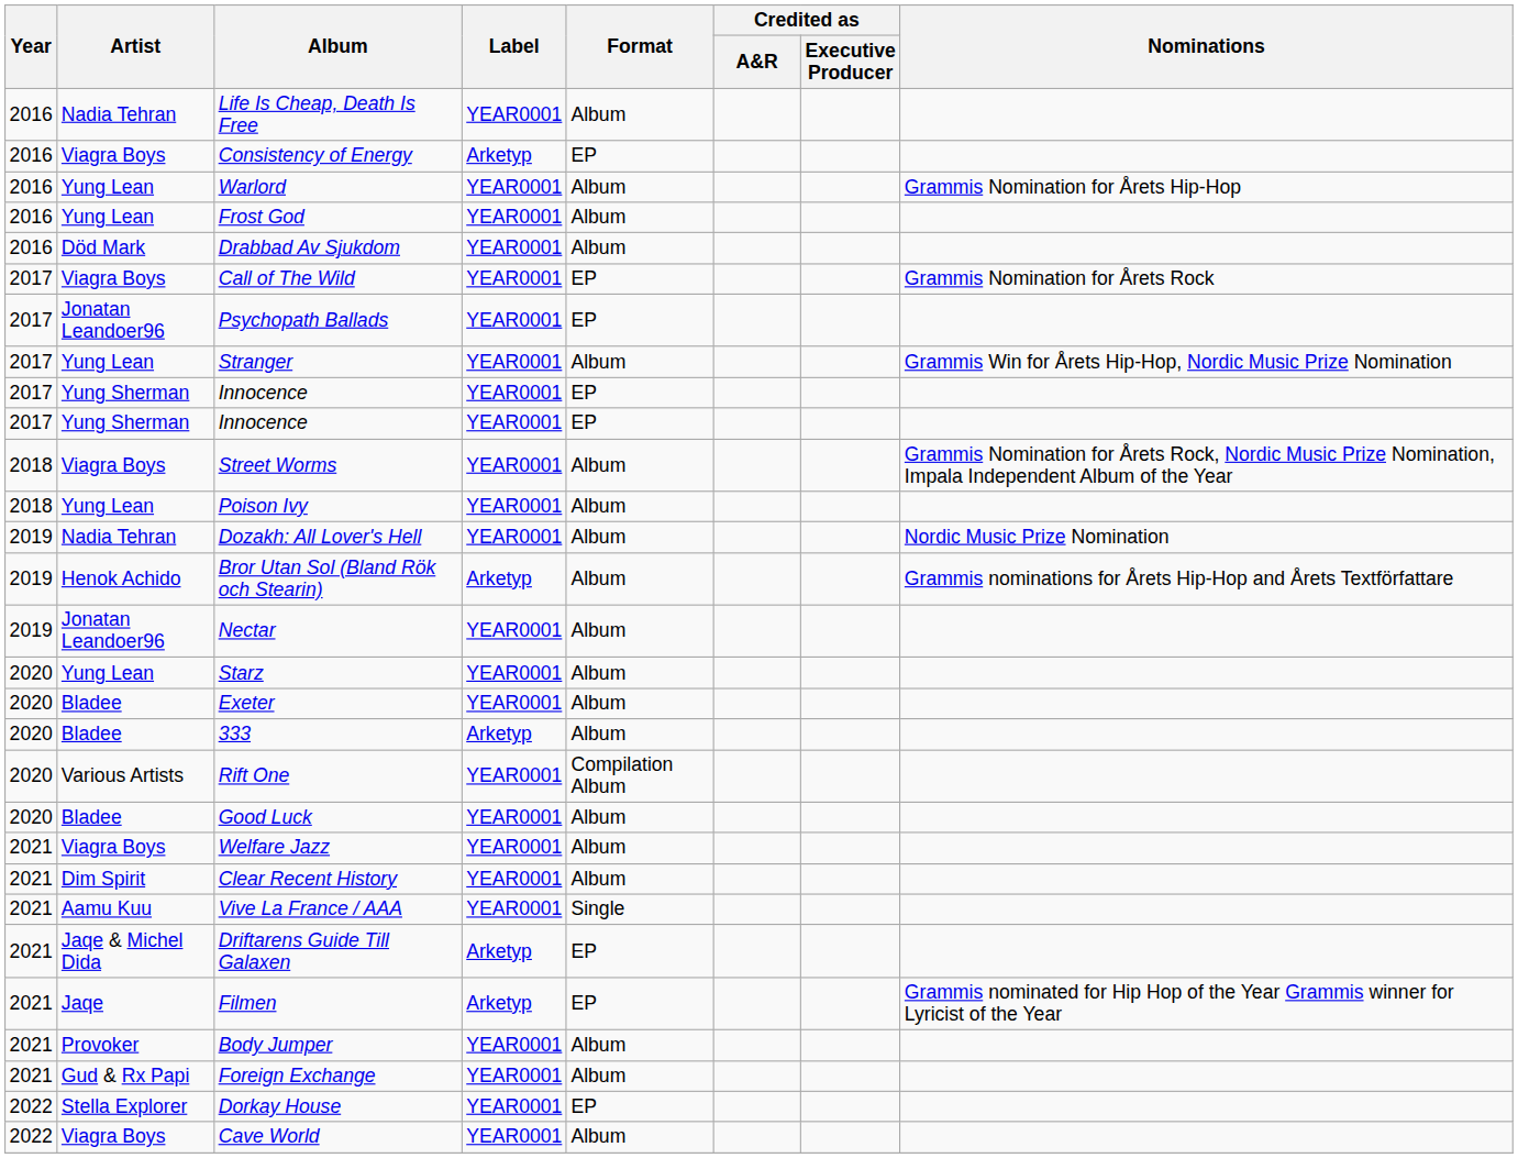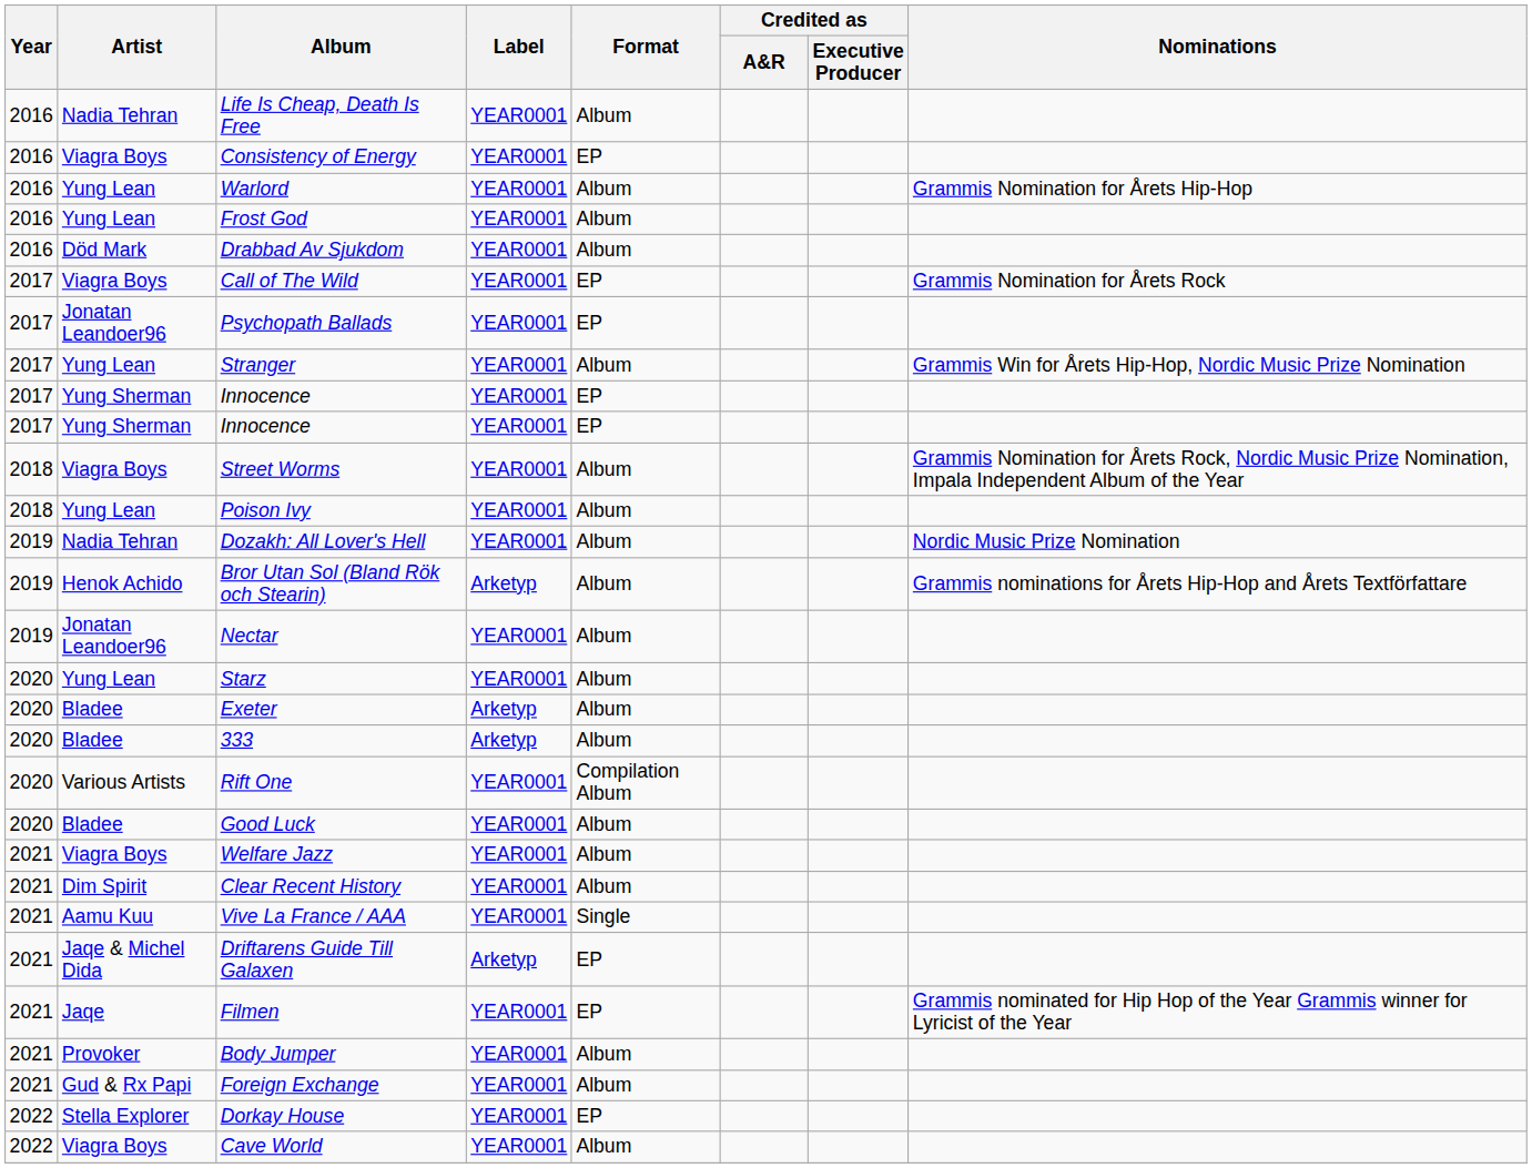 <table class="wikitable">
 <tr>
 <th rowspan="2">Year</th>
 <th rowspan="2">Artist</th>
 <th rowspan="2">Album</th>
 <th rowspan="2">Label</th>
 <th rowspan="2">Format</th>
 <th colspan="2">Credited as </th>
 <th rowspan="2">Nominations</th>
 </tr>
 <tr>
 <th width=65>A&R</th>
 <th width=65>Executive Producer</th>
 </tr>
 <tr>
 <td>2016</td>
 <td><a href='#'>Nadia Tehran</a></td>
 <td><em><a href='#'>Life Is Cheap, Death Is Free</a></em></td>
 <td><a href='#'>YEAR0001</a></td>
 <td>Album</td>
 <td></td>
 <td></td>
 <td></td>
 </tr>
 <tr>
 <td>2016</td>
 <td><a href='#'>Viagra Boys</a></td>
 <td><em><a href='#'>Consistency of Energy</a></em></td>
-<td><a href='#'>Arketyp</a></td>
+<td><a href='#'>YEAR0001</a></td>
 <td>EP</td>
 <td></td>
 <td></td>
 <td></td>
 </tr>
 <tr>
 <td>2016</td>
 <td><a href='#'>Yung Lean</a></td>
 <td><em><a href='#'>Warlord</a></em></td>
 <td><a href='#'>YEAR0001</a></td>
 <td>Album</td>
 <td></td>
 <td></td>
 <td><a href='#'>Grammis</a> Nomination for Årets Hip-Hop</td>
 </tr>
 <tr>
 <td>2016</td>
 <td><a href='#'>Yung Lean</a></td>
 <td><em><a href='#'>Frost God</a></em></td>
 <td><a href='#'>YEAR0001</a></td>
 <td>Album</td>
 <td></td>
 <td></td>
 <td></td>
 </tr>
 <tr>
 <td>2016</td>
 <td><a href='#'>Död Mark</a></td>
 <td><em><a href='#'>Drabbad Av Sjukdom</a></em></td>
 <td><a href='#'>YEAR0001</a></td>
 <td>Album</td>
 <td></td>
 <td></td>
 <td></td>
 </tr>
 <tr>
 <td>2017</td>
 <td><a href='#'>Viagra Boys</a></td>
 <td><em><a href='#'>Call of The Wild</a></em></td>
 <td><a href='#'>YEAR0001</a></td>
 <td>EP</td>
 <td></td>
 <td></td>
 <td><a href='#'>Grammis</a> Nomination for Årets Rock</td>
 </tr>
 <tr>
 <td>2017</td>
 <td><a href='#'>Jonatan Leandoer96</a></td>
 <td><em><a href='#'>Psychopath Ballads</a></em></td>
 <td><a href='#'>YEAR0001</a></td>
 <td>EP</td>
 <td></td>
 <td></td>
 <td></td>
 </tr>
 <tr>
 <td>2017</td>
 <td><a href='#'>Yung Lean</a></td>
 <td><em><a href='#'>Stranger</a></em></td>
 <td><a href='#'>YEAR0001</a></td>
 <td>Album</td>
 <td></td>
 <td></td>
 <td><a href='#'>Grammis</a> Win for Årets Hip-Hop, <a href='#'>Nordic Music Prize</a> Nomination</td>
 </tr>
 <tr>
 <td>2017</td>
 <td><a href='#'>Yung Sherman</a></td>
 <td><em>Innocence</em></td>
 <td><a href='#'>YEAR0001</a></td>
 <td>EP</td>
 <td></td>
 <td></td>
 <td></td>
 </tr>
 <tr>
 <td>2017</td>
 <td><a href='#'>Yung Sherman</a></td>
 <td><em>Innocence</em></td>
 <td><a href='#'>YEAR0001</a></td>
 <td>EP</td>
 <td></td>
 <td></td>
 <td></td>
 </tr>
 <tr>
 <td>2018</td>
 <td><a href='#'>Viagra Boys</a></td>
 <td><em><a href='#'>Street Worms</a></em></td>
 <td><a href='#'>YEAR0001</a></td>
 <td>Album</td>
 <td></td>
 <td></td>
 <td><a href='#'>Grammis</a> Nomination for Årets Rock, <a href='#'>Nordic Music Prize</a> Nomination, Impala Independent Album of the Year</td>
 </tr>
 <tr>
 <td>2018</td>
 <td><a href='#'>Yung Lean</a></td>
 <td><em><a href='#'>Poison Ivy</a></em></td>
 <td><a href='#'>YEAR0001</a></td>
 <td>Album</td>
 <td></td>
 <td></td>
 <td></td>
 </tr>
 <tr>
 <td>2019</td>
 <td><a href='#'>Nadia Tehran</a></td>
 <td><em><a href='#'>Dozakh: All Lover's Hell</a></em></td>
 <td><a href='#'>YEAR0001</a></td>
 <td>Album</td>
 <td></td>
 <td></td>
 <td><a href='#'>Nordic Music Prize</a> Nomination</td>
 </tr>
 <tr>
 <td>2019</td>
 <td><a href='#'>Henok Achido</a></td>
 <td><em><a href='#'>Bror Utan Sol (Bland Rök och Stearin)</a></em></td>
 <td><a href='#'>Arketyp</a></td>
 <td>Album</td>
 <td></td>
 <td></td>
 <td><a href='#'>Grammis</a> nominations for Årets Hip-Hop and Årets Textförfattare</td>
 </tr>
 <tr>
 <td>2019</td>
 <td><a href='#'>Jonatan Leandoer96</a></td>
 <td><em><a href='#'>Nectar</a></em></td>
 <td><a href='#'>YEAR0001</a></td>
 <td>Album</td>
 <td></td>
 <td></td>
 <td></td>
 </tr>
 <tr>
 <td>2020</td>
 <td><a href='#'>Yung Lean</a></td>
 <td><em><a href='#'>Starz</a></em></td>
 <td><a href='#'>YEAR0001</a></td>
 <td>Album</td>
 <td></td>
 <td></td>
 <td></td>
 </tr>
 <tr>
 <td>2020</td>
 <td><a href='#'>Bladee</a></td>
 <td><em><a href='#'>Exeter</a></em></td>
-<td><a href='#'>YEAR0001</a></td>
+<td><a href='#'>Arketyp</a></td>
 <td>Album</td>
 <td></td>
 <td></td>
 <td></td>
 </tr>
 <tr>
 <td>2020</td>
 <td><a href='#'>Bladee</a></td>
 <td><em><a href='#'>333</a></em></td>
 <td><a href='#'>Arketyp</a></td>
 <td>Album</td>
 <td></td>
 <td></td>
 <td></td>
 </tr>
 <tr>
 <td>2020</td>
 <td>Various Artists</td>
 <td><em><a href='#'>Rift One</a></em></td>
 <td><a href='#'>YEAR0001</a></td>
 <td>Compilation Album</td>
 <td></td>
 <td></td>
 <td></td>
 </tr>
 <tr>
 <td>2020</td>
 <td><a href='#'>Bladee</a></td>
 <td><em><a href='#'>Good Luck</a></em></td>
 <td><a href='#'>YEAR0001</a></td>
 <td>Album</td>
 <td></td>
 <td></td>
 <td></td>
 </tr>
 <tr>
 <td>2021</td>
 <td><a href='#'>Viagra Boys</a></td>
 <td><em><a href='#'>Welfare Jazz</a></em></td>
 <td><a href='#'>YEAR0001</a></td>
 <td>Album</td>
 <td></td>
 <td></td>
 <td></td>
 </tr>
 <tr>
 <td>2021</td>
 <td><a href='#'>Dim Spirit</a></td>
 <td><em><a href='#'>Clear Recent History</a></em></td>
 <td><a href='#'>YEAR0001</a></td>
 <td>Album</td>
 <td></td>
 <td></td>
 <td></td>
 </tr>
 <tr>
 <td>2021</td>
 <td><a href='#'>Aamu Kuu</a></td>
 <td><em><a href='#'>Vive La France / AAA</a></em></td>
 <td><a href='#'>YEAR0001</a></td>
 <td>Single</td>
 <td></td>
 <td></td>
 <td></td>
 </tr>
 <tr>
 <td>2021</td>
 <td><a href='#'>Jaqe</a> & <a href='#'>Michel Dida</a></td>
 <td><em><a href='#'>Driftarens Guide Till Galaxen</a></em></td>
 <td><a href='#'>Arketyp</a></td>
 <td>EP</td>
 <td></td>
 <td></td>
 <td></td>
 </tr>
 <tr>
 <td>2021</td>
 <td><a href='#'>Jaqe</a></td>
 <td><em><a href='#'>Filmen</a></em></td>
-<td><a href='#'>Arketyp</a></td>
+<td><a href='#'>YEAR0001</a></td>
 <td>EP</td>
 <td></td>
 <td></td>
 <td><a href='#'>Grammis</a> nominated for Hip Hop of the Year <a href='#'>Grammis</a> winner for Lyricist of the Year</td>
 </tr>
 <tr>
 <td>2021</td>
 <td><a href='#'>Provoker</a></td>
 <td><em><a href='#'>Body Jumper</a></em></td>
 <td><a href='#'>YEAR0001</a></td>
 <td>Album</td>
 <td></td>
 <td></td>
 <td></td>
 </tr>
 <tr>
 <td>2021</td>
 <td><a href='#'>Gud</a> & <a href='#'>Rx Papi</a></td>
 <td><em><a href='#'>Foreign Exchange</a></em></td>
 <td><a href='#'>YEAR0001</a></td>
 <td>Album</td>
 <td></td>
 <td></td>
 <td></td>
 </tr>
 <tr>
 <td>2022</td>
 <td><a href='#'>Stella Explorer</a></td>
 <td><em><a href='#'>Dorkay House</a></em></td>
 <td><a href='#'>YEAR0001</a></td>
 <td>EP</td>
 <td></td>
 <td></td>
 <td></td>
 </tr>
 <tr>
 <td>2022</td>
 <td><a href='#'>Viagra Boys</a></td>
 <td><em><a href='#'>Cave World</a></em></td>
 <td><a href='#'>YEAR0001</a></td>
 <td>Album</td>
 <td></td>
 <td></td>
 <td></td>
 </tr>
 <tr>
 </tr>
 </table>
